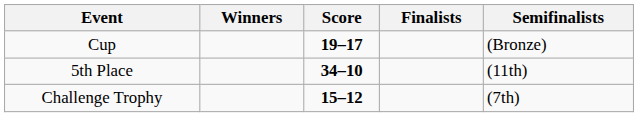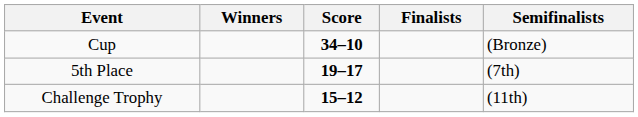 <table class="wikitable" width=600 style="text-align: center">
 <tr>
 <th>Event</th>
 <th>Winners</th>
 <th>Score</th>
 <th>Finalists</th>
 <th>Semifinalists</th>
 </tr>
 <tr>
 <td>Cup</td>
 <td align=left><strong></strong></td>
-<td><strong>19–17</strong></td>
+<td><strong>34–10</strong></td>
 <td align=left></td>
 <td align=left> (Bronze)<br></td>
 </tr>
 <tr>
 <td>5th Place</td>
 <td align=left><strong></strong></td>
-<td><strong>34–10</strong></td>
+<td><strong>19–17</strong></td>
 <td align=left></td>
-<td align=left> (11th)<br></td>
+<td align=left> (7th)<br></td>
 </tr>
 <tr>
 <td>Challenge Trophy</td>
 <td align=left><strong></strong></td>
 <td><strong>15–12</strong></td>
 <td align=left></td>
-<td align=left> (7th)<br></td>
+<td align=left> (11th)<br></td>
 </tr>
 </table>
